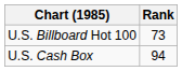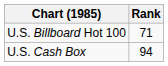 <table class="wikitable sortable">
 <tr>
 <th align="left">Chart (1985)</th>
 <th style="text-align:center;">Rank</th>
 </tr>
 <tr>
 <td>U.S. <em>Billboard</em> Hot 100</td>
-<td style="text-align:center;">73</td>
+<td style="text-align:center;">71</td>
 </tr>
 <tr>
 <td>U.S. <em>Cash Box</em> </td>
 <td style="text-align:center;">94</td>
 </tr>
 </table>
